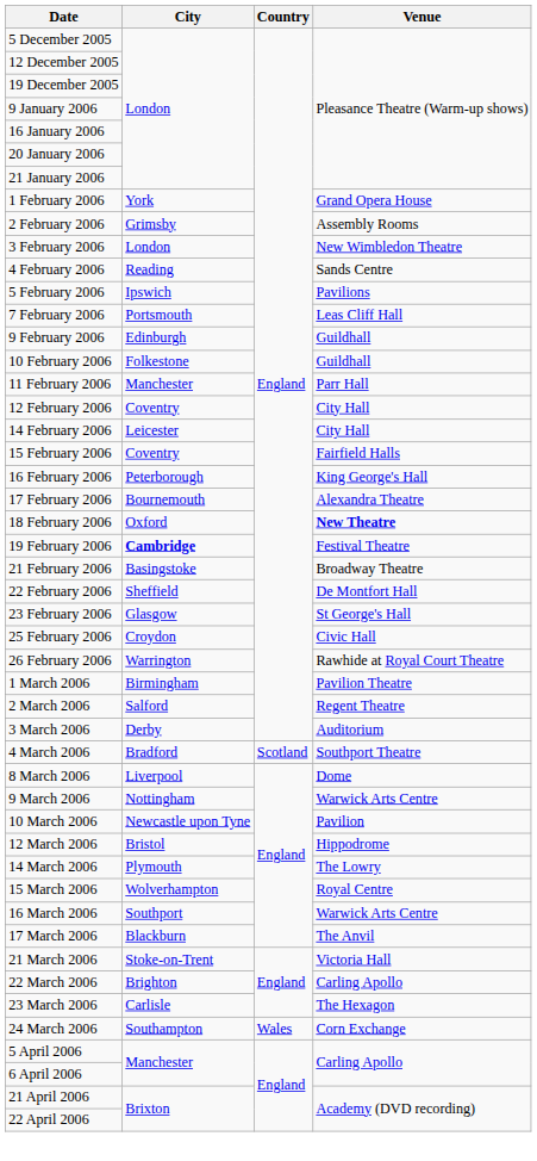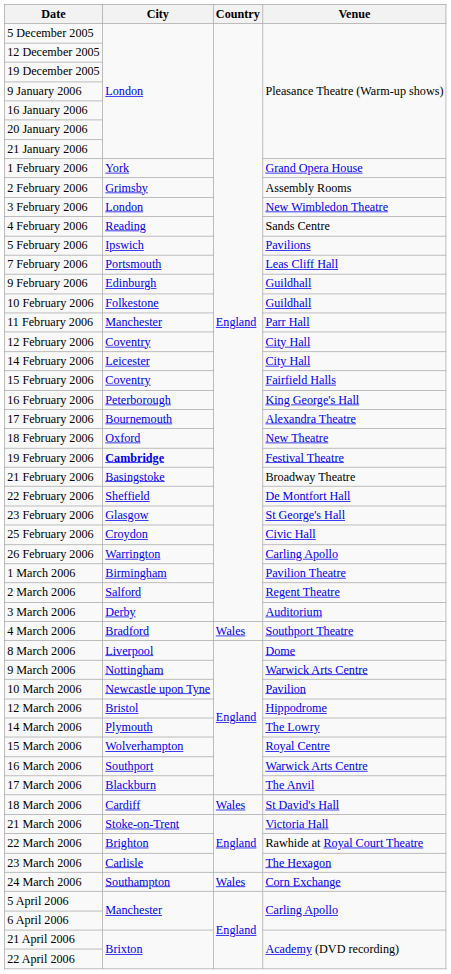 <table class="wikitable">
 <tr>
 <th>Date</th>
 <th>City</th>
 <th>Country</th>
 <th>Venue</th>
 </tr>
 <tr>
 <td>5 December 2005</td>
 <td rowspan=7><a href='#'>London</a></td>
 <td rowspan=31><a href='#'>England</a></td>
 <td rowspan=7>Pleasance Theatre (Warm-up shows)</td>
 </tr>
 <tr>
 <td>12 December 2005</td>
 </tr>
 <tr>
 <td>19 December 2005</td>
 </tr>
 <tr>
 <td>9 January 2006</td>
 </tr>
 <tr>
 <td>16 January 2006</td>
 </tr>
 <tr>
 <td>20 January 2006</td>
 </tr>
 <tr>
 <td>21 January 2006</td>
 </tr>
 <tr>
 <td>1 February 2006</td>
 <td><a href='#'>York</a></td>
 <td><a href='#'>Grand Opera House</a></td>
 </tr>
 <tr>
 <td>2 February 2006</td>
 <td><a href='#'>Grimsby</a></td>
 <td>Assembly Rooms</td>
 </tr>
 <tr>
 <td>3 February 2006</td>
 <td><a href='#'>London</a></td>
 <td><a href='#'>New Wimbledon Theatre</a></td>
 </tr>
 <tr>
 <td>4 February 2006</td>
 <td><a href='#'>Reading</a></td>
 <td>Sands Centre</td>
 </tr>
 <tr>
 <td>5 February 2006</td>
 <td><a href='#'>Ipswich</a></td>
 <td><a href='#'>Pavilions</a></td>
 </tr>
 <tr>
 <td>7 February 2006</td>
 <td><a href='#'>Portsmouth</a></td>
 <td><a href='#'>Leas Cliff Hall</a></td>
 </tr>
 <tr>
 <td>9 February 2006</td>
 <td><a href='#'>Edinburgh</a></td>
 <td><a href='#'>Guildhall</a></td>
 </tr>
 <tr>
 <td>10 February 2006</td>
 <td><a href='#'>Folkestone</a></td>
 <td><a href='#'>Guildhall</a></td>
 </tr>
 <tr>
 <td>11 February 2006</td>
 <td><a href='#'>Manchester</a></td>
 <td><a href='#'>Parr Hall</a></td>
 </tr>
 <tr>
 <td>12 February 2006</td>
 <td><a href='#'>Coventry</a></td>
 <td><a href='#'>City Hall</a></td>
 </tr>
 <tr>
 <td>14 February 2006</td>
 <td><a href='#'>Leicester</a></td>
 <td><a href='#'>City Hall</a></td>
 </tr>
 <tr>
 <td>15 February 2006</td>
 <td><a href='#'>Coventry</a></td>
 <td><a href='#'>Fairfield Halls</a></td>
 </tr>
 <tr>
 <td>16 February 2006</td>
 <td><a href='#'>Peterborough</a></td>
 <td><a href='#'>King George's Hall</a></td>
 </tr>
 <tr>
 <td>17 February 2006</td>
 <td><a href='#'>Bournemouth</a></td>
 <td><a href='#'>Alexandra Theatre</a></td>
 </tr>
 <tr>
 <td>18 February 2006</td>
 <td><a href='#'>Oxford</a></td>
-<td><strong><a href='#'>New Theatre</a></strong></td>
+<td><a href='#'>New Theatre</a></td>
 </tr>
 <tr>
 <td>19 February 2006</td>
 <td><strong><a href='#'>Cambridge</a></strong></td>
 <td><a href='#'>Festival Theatre</a></td>
 </tr>
 <tr>
 <td>21 February 2006</td>
 <td><a href='#'>Basingstoke</a></td>
 <td>Broadway Theatre</td>
 </tr>
 <tr>
 <td>22 February 2006</td>
 <td><a href='#'>Sheffield</a></td>
 <td><a href='#'>De Montfort Hall</a></td>
 </tr>
 <tr>
 <td>23 February 2006</td>
 <td><a href='#'>Glasgow</a></td>
 <td><a href='#'>St George's Hall</a></td>
 </tr>
 <tr>
 <td>25 February 2006</td>
 <td><a href='#'>Croydon</a></td>
 <td><a href='#'>Civic Hall</a></td>
 </tr>
 <tr>
 <td>26 February 2006</td>
 <td><a href='#'>Warrington</a></td>
-<td>Rawhide at <a href='#'>Royal Court Theatre</a></td>
+<td><a href='#'>Carling Apollo</a></td>
 </tr>
 <tr>
 <td>1 March 2006</td>
 <td><a href='#'>Birmingham</a></td>
 <td><a href='#'>Pavilion Theatre</a></td>
 </tr>
 <tr>
 <td>2 March 2006</td>
 <td><a href='#'>Salford</a></td>
 <td><a href='#'>Regent Theatre</a></td>
 </tr>
 <tr>
 <td>3 March 2006</td>
 <td><a href='#'>Derby</a></td>
 <td><a href='#'>Auditorium</a></td>
 </tr>
 <tr>
 <td>4 March 2006</td>
 <td><a href='#'>Bradford</a></td>
-<td><a href='#'>Scotland</a></td>
+<td><a href='#'>Wales</a></td>
 <td><a href='#'>Southport Theatre</a></td>
 </tr>
 <tr>
 <td>8 March 2006</td>
 <td><a href='#'>Liverpool</a></td>
 <td rowspan=8><a href='#'>England</a></td>
 <td><a href='#'>Dome</a></td>
 </tr>
 <tr>
 <td>9 March 2006</td>
 <td><a href='#'>Nottingham</a></td>
 <td><a href='#'>Warwick Arts Centre</a></td>
 </tr>
 <tr>
 <td>10 March 2006</td>
 <td><a href='#'>Newcastle upon Tyne</a></td>
 <td><a href='#'>Pavilion</a></td>
 </tr>
 <tr>
 <td>12 March 2006</td>
 <td><a href='#'>Bristol</a></td>
 <td><a href='#'>Hippodrome</a></td>
 </tr>
 <tr>
 <td>14 March 2006</td>
 <td><a href='#'>Plymouth</a></td>
 <td><a href='#'>The Lowry</a></td>
 </tr>
 <tr>
 <td>15 March 2006</td>
 <td><a href='#'>Wolverhampton</a></td>
 <td><a href='#'>Royal Centre</a></td>
 </tr>
 <tr>
 <td>16 March 2006</td>
 <td><a href='#'>Southport</a></td>
 <td><a href='#'>Warwick Arts Centre</a></td>
 </tr>
 <tr>
 <td>17 March 2006</td>
 <td><a href='#'>Blackburn</a></td>
 <td><a href='#'>The Anvil</a></td>
 </tr>
 <tr>
+<td>18 March 2006</td>
+<td><a href='#'>Cardiff</a></td>
+<td><a href='#'>Wales</a></td>
+<td><a href='#'>St David's Hall</a></td>
+</tr>
+<tr>
 <td>21 March 2006</td>
 <td><a href='#'>Stoke-on-Trent</a></td>
 <td rowspan=3><a href='#'>England</a></td>
 <td><a href='#'>Victoria Hall</a></td>
 </tr>
 <tr>
 <td>22 March 2006</td>
 <td><a href='#'>Brighton</a></td>
-<td><a href='#'>Carling Apollo</a></td>
+<td>Rawhide at <a href='#'>Royal Court Theatre</a></td>
 </tr>
 <tr>
 <td>23 March 2006</td>
 <td><a href='#'>Carlisle</a></td>
 <td><a href='#'>The Hexagon</a></td>
 </tr>
 <tr>
 <td>24 March 2006</td>
 <td><a href='#'>Southampton</a></td>
 <td><a href='#'>Wales</a></td>
 <td><a href='#'>Corn Exchange</a></td>
 </tr>
 <tr>
 <td>5 April 2006</td>
 <td rowspan=2><a href='#'>Manchester</a></td>
 <td rowspan=4><a href='#'>England</a></td>
 <td rowspan=2><a href='#'>Carling Apollo</a></td>
 </tr>
 <tr>
 <td>6 April 2006</td>
 </tr>
 <tr>
 <td>21 April 2006</td>
 <td rowspan=2><a href='#'>Brixton</a></td>
 <td rowspan=2><a href='#'>Academy</a> (DVD recording)</td>
 </tr>
 <tr>
 <td>22 April 2006</td>
 </tr>
 </table>
